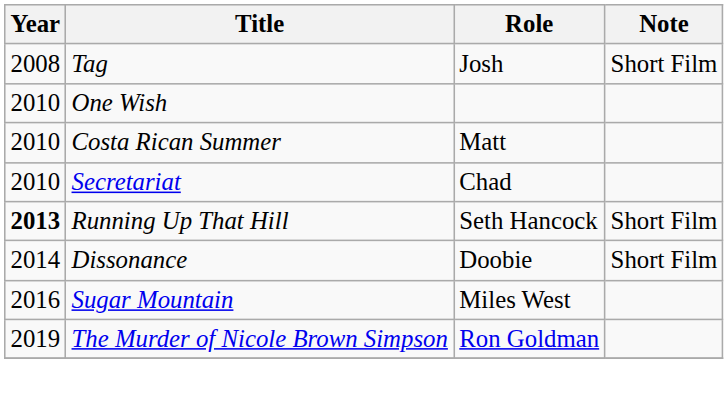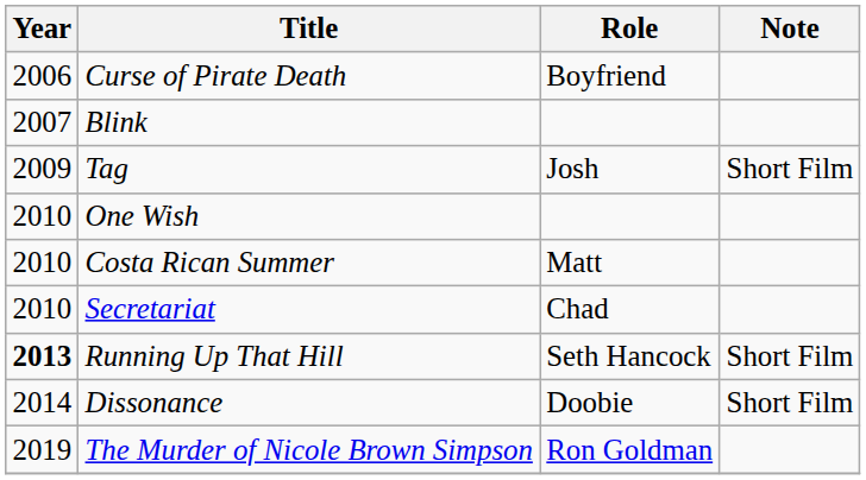 <table class="wikitable sortable">
 <tr>
 <th>Year</th>
 <th>Title</th>
 <th>Role</th>
 <th class="unsortable">Note</th>
 </tr>
 <tr>
-<td>2008</td>
+<td>2006</td>
+<td><em>Curse of Pirate Death</em></td>
+<td>Boyfriend</td>
+<td></td>
+</tr>
+<tr>
+<td>2007</td>
+<td><em>Blink</em></td>
+<td></td>
+<td></td>
+</tr>
+<tr>
+<td>2009</td>
 <td><em>Tag</em></td>
 <td>Josh</td>
 <td>Short Film</td>
 </tr>
 <tr>
 <td>2010</td>
 <td><em>One Wish</em></td>
 <td></td>
 <td></td>
 </tr>
 <tr>
 <td>2010</td>
 <td><em>Costa Rican Summer</em></td>
 <td>Matt</td>
 <td></td>
 </tr>
 <tr>
 <td>2010</td>
 <td><em><a href='#'>Secretariat</a></em></td>
 <td>Chad</td>
 <td></td>
 </tr>
 <tr>
 <td><strong>2013</strong></td>
 <td><em>Running Up That Hill</em></td>
 <td>Seth Hancock</td>
 <td>Short Film</td>
 </tr>
 <tr>
 <td>2014</td>
 <td><em>Dissonance</em></td>
 <td>Doobie</td>
 <td>Short Film</td>
 </tr>
 <tr>
-<td>2016</td>
-<td><em><a href='#'>Sugar Mountain</a></em></td>
-<td>Miles West</td>
-<td></td>
-</tr>
-<tr>
 <td>2019</td>
 <td><em><a href='#'>The Murder of Nicole Brown Simpson</a></em></td>
 <td><a href='#'>Ron Goldman</a></td>
 <td></td>
 </tr>
 <tr>
 </tr>
 </table>
